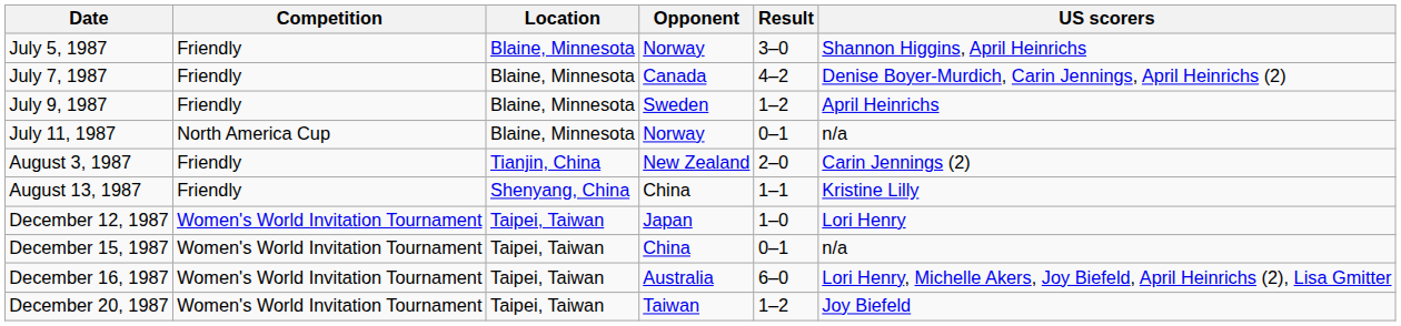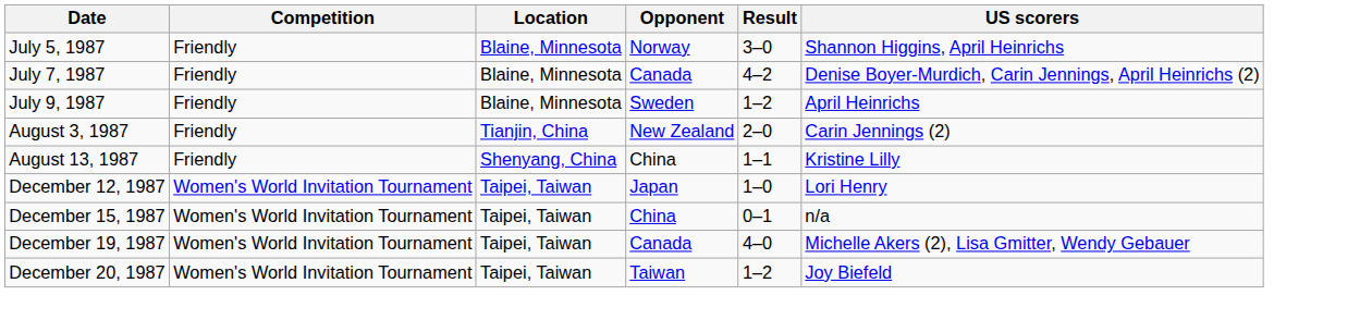 <table class="wikitable">
 <tr>
 <th>Date</th>
 <th>Competition</th>
 <th>Location</th>
 <th>Opponent</th>
 <th>Result</th>
 <th>US scorers</th>
 </tr>
 <tr>
 <td>July 5, 1987</td>
 <td>Friendly</td>
 <td><a href='#'>Blaine, Minnesota</a></td>
 <td><a href='#'>Norway</a></td>
 <td>3–0</td>
 <td><a href='#'>Shannon Higgins</a>, <a href='#'>April Heinrichs</a></td>
 </tr>
 <tr>
 <td>July 7, 1987</td>
 <td>Friendly</td>
 <td>Blaine, Minnesota</td>
 <td><a href='#'>Canada</a></td>
 <td>4–2</td>
 <td><a href='#'>Denise Boyer-Murdich</a>, <a href='#'>Carin Jennings</a>, <a href='#'>April Heinrichs</a> (2)</td>
 </tr>
 <tr>
 <td>July 9, 1987</td>
 <td>Friendly</td>
 <td>Blaine, Minnesota</td>
 <td><a href='#'>Sweden</a></td>
 <td>1–2</td>
 <td><a href='#'>April Heinrichs</a></td>
 </tr>
 <tr>
-<td>July 11, 1987</td>
-<td>North America Cup</td>
-<td>Blaine, Minnesota</td>
-<td><a href='#'>Norway</a></td>
-<td>0–1</td>
-<td>n/a</td>
-</tr>
-<tr>
 <td>August 3, 1987</td>
 <td>Friendly</td>
 <td><a href='#'>Tianjin, China</a></td>
 <td><a href='#'>New Zealand</a></td>
 <td>2–0</td>
 <td><a href='#'>Carin Jennings</a> (2)</td>
 </tr>
 <tr>
 <td>August 13, 1987</td>
 <td>Friendly</td>
 <td><a href='#'>Shenyang, China</a></td>
 <td>China</td>
 <td>1–1</td>
 <td><a href='#'>Kristine Lilly</a></td>
 </tr>
 <tr>
 <td>December 12, 1987</td>
 <td><a href='#'>Women's World Invitation Tournament</a></td>
 <td><a href='#'>Taipei, Taiwan</a></td>
 <td><a href='#'>Japan</a></td>
 <td>1–0</td>
 <td><a href='#'>Lori Henry</a></td>
 </tr>
 <tr>
 <td>December 15, 1987</td>
 <td>Women's World Invitation Tournament</td>
 <td>Taipei, Taiwan</td>
 <td><a href='#'>China</a></td>
 <td>0–1</td>
 <td>n/a</td>
 </tr>
 <tr>
-<td>December 16, 1987</td>
+<td>December 19, 1987</td>
 <td>Women's World Invitation Tournament</td>
 <td>Taipei, Taiwan</td>
-<td><a href='#'>Australia</a></td>
-<td>6–0</td>
-<td><a href='#'>Lori Henry</a>, <a href='#'>Michelle Akers</a>, <a href='#'>Joy Biefeld</a>, <a href='#'>April Heinrichs</a> (2), <a href='#'>Lisa Gmitter</a></td>
+<td><a href='#'>Canada</a></td>
+<td>4–0</td>
+<td><a href='#'>Michelle Akers</a> (2), <a href='#'>Lisa Gmitter</a>, <a href='#'>Wendy Gebauer</a></td>
 </tr>
 <tr>
 <td>December 20, 1987</td>
 <td>Women's World Invitation Tournament</td>
 <td>Taipei, Taiwan</td>
 <td><a href='#'>Taiwan</a></td>
 <td>1–2</td>
 <td><a href='#'>Joy Biefeld</a></td>
 </tr>
 </table>
